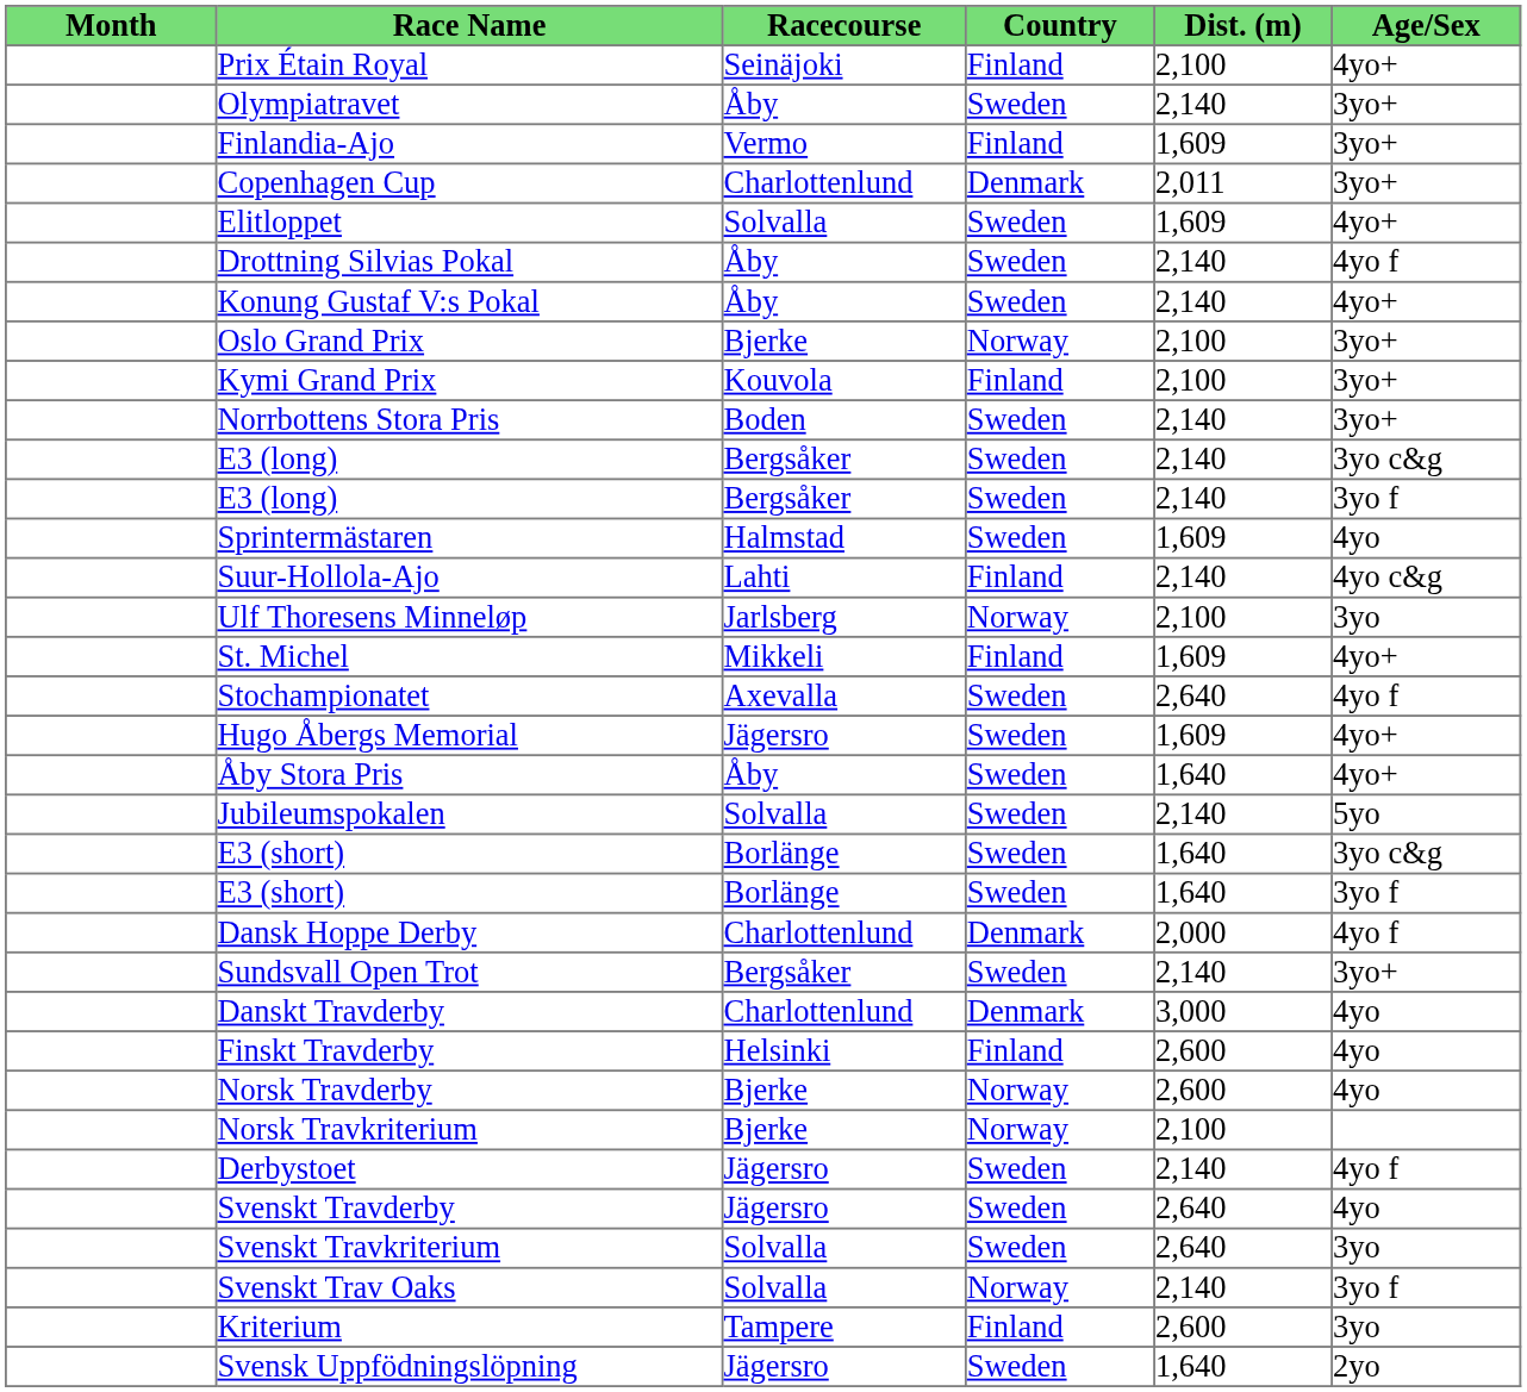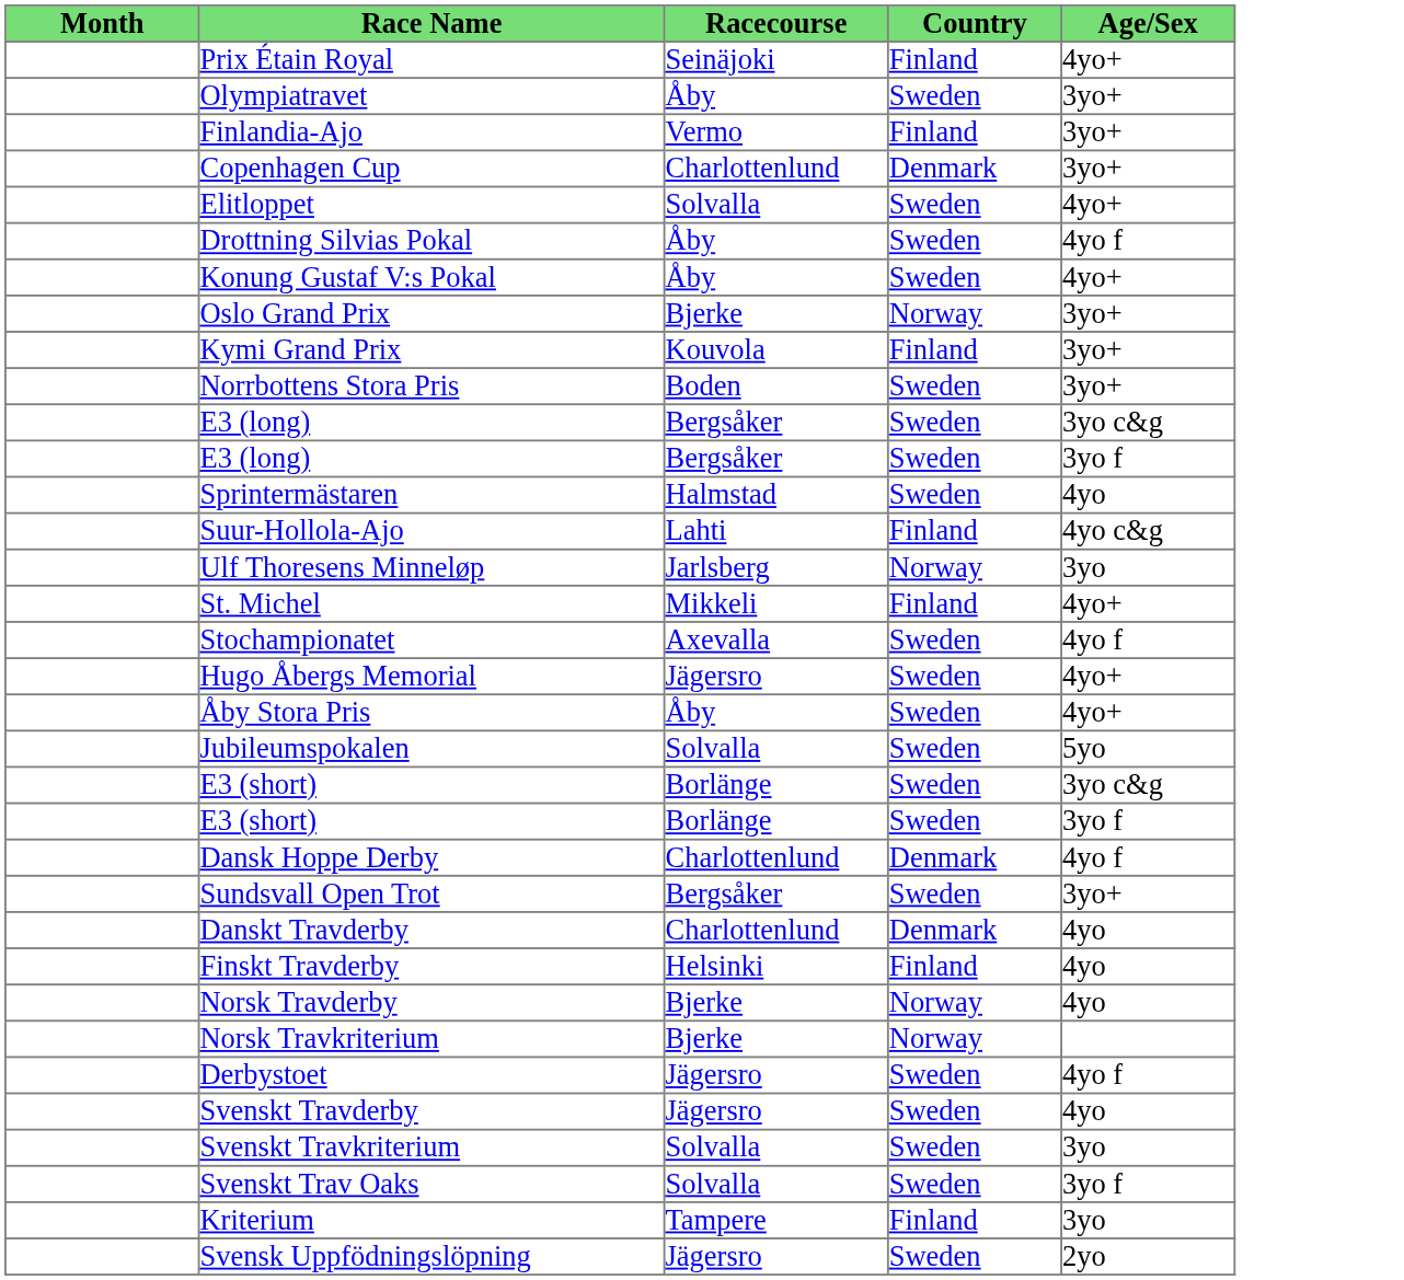 <table class = "sortable" | border="1" cellpadding="0" style="border-collapse: collapse; font-size:90%">
 <tr bgcolor="#77dd77" align="center">
 <th>Month</th>
 <th>Race Name</th>
 <th>Racecourse</th>
 <th>Country</th>
-<th>Dist. (m)</th>
 <th>Age/Sex</th>
 </tr>
 <tr>
 <td width=95px></td>
 <td width=230px><a href='#'>Prix Étain Royal</a></td>
 <td width=110px><a href='#'>Seinäjoki</a></td>
 <td width=85px><a href='#'>Finland</a></td>
-<td width=80px>2,100</td>
 <td width=85px>4yo+</td>
 </tr>
 <tr>
 <td></td>
 <td><a href='#'>Olympiatravet</a></td>
 <td><a href='#'>Åby</a></td>
 <td><a href='#'>Sweden</a></td>
-<td>2,140</td>
 <td>3yo+</td>
 </tr>
 <tr>
 <td></td>
 <td><a href='#'>Finlandia-Ajo</a></td>
 <td><a href='#'>Vermo</a></td>
 <td><a href='#'>Finland</a></td>
-<td>1,609</td>
 <td>3yo+</td>
 </tr>
 <tr>
 <td></td>
 <td><a href='#'>Copenhagen Cup</a></td>
 <td><a href='#'>Charlottenlund</a></td>
 <td><a href='#'>Denmark</a></td>
-<td>2,011</td>
 <td>3yo+</td>
 </tr>
 <tr>
 <td></td>
 <td><a href='#'>Elitloppet</a></td>
 <td><a href='#'>Solvalla</a></td>
 <td><a href='#'>Sweden</a></td>
-<td>1,609</td>
 <td>4yo+</td>
 </tr>
 <tr>
 <td></td>
 <td><a href='#'>Drottning Silvias Pokal</a></td>
 <td><a href='#'>Åby</a></td>
 <td><a href='#'>Sweden</a></td>
-<td>2,140</td>
 <td>4yo f</td>
 </tr>
 <tr>
 <td></td>
 <td><a href='#'>Konung Gustaf V:s Pokal</a></td>
 <td><a href='#'>Åby</a></td>
 <td><a href='#'>Sweden</a></td>
-<td>2,140</td>
 <td>4yo+</td>
 </tr>
 <tr>
 <td></td>
 <td><a href='#'>Oslo Grand Prix</a></td>
 <td><a href='#'>Bjerke</a></td>
 <td><a href='#'>Norway</a></td>
-<td>2,100</td>
 <td>3yo+</td>
 </tr>
 <tr>
 <td></td>
 <td><a href='#'>Kymi Grand Prix</a></td>
 <td><a href='#'>Kouvola</a></td>
 <td><a href='#'>Finland</a></td>
-<td>2,100</td>
 <td>3yo+</td>
 </tr>
 <tr>
 <td></td>
 <td><a href='#'>Norrbottens Stora Pris</a></td>
 <td><a href='#'>Boden</a></td>
 <td><a href='#'>Sweden</a></td>
-<td>2,140</td>
 <td>3yo+</td>
 </tr>
 <tr>
 <td></td>
 <td><a href='#'>E3 (long)</a></td>
 <td><a href='#'>Bergsåker</a></td>
 <td><a href='#'>Sweden</a></td>
-<td>2,140</td>
 <td>3yo c&g</td>
 </tr>
 <tr>
 <td></td>
 <td><a href='#'>E3 (long)</a></td>
 <td><a href='#'>Bergsåker</a></td>
 <td><a href='#'>Sweden</a></td>
-<td>2,140</td>
 <td>3yo f</td>
 </tr>
 <tr>
 <td></td>
 <td><a href='#'>Sprintermästaren</a></td>
 <td><a href='#'>Halmstad</a></td>
 <td><a href='#'>Sweden</a></td>
-<td>1,609</td>
 <td>4yo</td>
 </tr>
 <tr>
 <td></td>
 <td><a href='#'>Suur-Hollola-Ajo</a></td>
 <td><a href='#'>Lahti</a></td>
 <td><a href='#'>Finland</a></td>
-<td>2,140</td>
 <td>4yo c&g</td>
 </tr>
 <tr>
 <td></td>
 <td><a href='#'>Ulf Thoresens Minneløp</a></td>
 <td><a href='#'>Jarlsberg</a></td>
 <td><a href='#'>Norway</a></td>
-<td>2,100</td>
 <td>3yo</td>
 </tr>
 <tr>
 <td></td>
 <td><a href='#'>St. Michel</a></td>
 <td><a href='#'>Mikkeli</a></td>
 <td><a href='#'>Finland</a></td>
-<td>1,609</td>
 <td>4yo+</td>
 </tr>
 <tr>
 <td></td>
 <td><a href='#'>Stochampionatet</a></td>
 <td><a href='#'>Axevalla</a></td>
 <td><a href='#'>Sweden</a></td>
-<td>2,640</td>
 <td>4yo f</td>
 </tr>
 <tr>
 <td></td>
 <td><a href='#'>Hugo Åbergs Memorial</a></td>
 <td><a href='#'>Jägersro</a></td>
 <td><a href='#'>Sweden</a></td>
-<td>1,609</td>
 <td>4yo+</td>
 </tr>
 <tr>
 <td></td>
 <td><a href='#'>Åby Stora Pris</a></td>
 <td><a href='#'>Åby</a></td>
 <td><a href='#'>Sweden</a></td>
-<td>1,640</td>
 <td>4yo+</td>
 </tr>
 <tr>
 <td></td>
 <td><a href='#'>Jubileumspokalen</a></td>
 <td><a href='#'>Solvalla</a></td>
 <td><a href='#'>Sweden</a></td>
-<td>2,140</td>
 <td>5yo</td>
 </tr>
 <tr>
 <td></td>
 <td><a href='#'>E3 (short)</a></td>
 <td><a href='#'>Borlänge</a></td>
 <td><a href='#'>Sweden</a></td>
-<td>1,640</td>
 <td>3yo c&g</td>
 </tr>
 <tr>
 <td></td>
 <td><a href='#'>E3 (short)</a></td>
 <td><a href='#'>Borlänge</a></td>
 <td><a href='#'>Sweden</a></td>
-<td>1,640</td>
 <td>3yo f</td>
 </tr>
 <tr>
 <td></td>
 <td><a href='#'>Dansk Hoppe Derby</a></td>
 <td><a href='#'>Charlottenlund</a></td>
 <td><a href='#'>Denmark</a></td>
-<td>2,000</td>
 <td>4yo f</td>
 </tr>
 <tr>
 <td></td>
 <td><a href='#'>Sundsvall Open Trot</a></td>
 <td><a href='#'>Bergsåker</a></td>
 <td><a href='#'>Sweden</a></td>
-<td>2,140</td>
 <td>3yo+</td>
 </tr>
 <tr>
 <td></td>
 <td><a href='#'>Danskt Travderby</a></td>
 <td><a href='#'>Charlottenlund</a></td>
 <td><a href='#'>Denmark</a></td>
-<td>3,000</td>
 <td>4yo</td>
 </tr>
 <tr>
 <td></td>
 <td><a href='#'>Finskt Travderby</a></td>
 <td><a href='#'>Helsinki</a></td>
 <td><a href='#'>Finland</a></td>
-<td>2,600</td>
 <td>4yo</td>
 </tr>
 <tr>
 <td></td>
 <td><a href='#'>Norsk Travderby</a></td>
 <td><a href='#'>Bjerke</a></td>
 <td><a href='#'>Norway</a></td>
-<td>2,600</td>
 <td>4yo</td>
 </tr>
 <tr>
 <td></td>
 <td><a href='#'>Norsk Travkriterium</a></td>
 <td><a href='#'>Bjerke</a></td>
 <td><a href='#'>Norway</a></td>
-<td>2,100</td>
 <td></td>
 </tr>
 <tr>
 <td></td>
 <td><a href='#'>Derbystoet</a></td>
 <td><a href='#'>Jägersro</a></td>
 <td><a href='#'>Sweden</a></td>
-<td>2,140</td>
 <td>4yo f</td>
 </tr>
 <tr>
 <td></td>
 <td><a href='#'>Svenskt Travderby</a></td>
 <td><a href='#'>Jägersro</a></td>
 <td><a href='#'>Sweden</a></td>
-<td>2,640</td>
 <td>4yo</td>
 </tr>
 <tr>
 <td></td>
 <td><a href='#'>Svenskt Travkriterium</a></td>
 <td><a href='#'>Solvalla</a></td>
 <td><a href='#'>Sweden</a></td>
-<td>2,640</td>
 <td>3yo</td>
 </tr>
 <tr>
 <td></td>
 <td><a href='#'>Svenskt Trav Oaks</a></td>
 <td><a href='#'>Solvalla</a></td>
-<td><a href='#'>Norway</a></td>
-<td>2,140</td>
+<td><a href='#'>Sweden</a></td>
 <td>3yo f</td>
 </tr>
 <tr>
 <td></td>
 <td><a href='#'>Kriterium</a></td>
 <td><a href='#'>Tampere</a></td>
 <td><a href='#'>Finland</a></td>
-<td>2,600</td>
 <td>3yo</td>
 </tr>
 <tr>
 <td></td>
 <td><a href='#'>Svensk Uppfödningslöpning</a></td>
 <td><a href='#'>Jägersro</a></td>
 <td><a href='#'>Sweden</a></td>
-<td>1,640</td>
 <td>2yo</td>
 </tr>
 </table>
